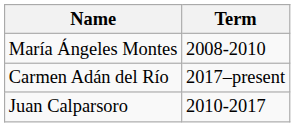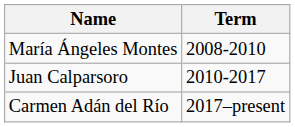 <table class="wikitable">
 <tr>
 <th>Name</th>
 <th>Term</th>
 </tr>
 <tr>
 <td>María Ángeles Montes</td>
 <td>2008-2010</td>
 </tr>
 <tr>
+<td>Juan Calparsoro</td>
+<td>2010-2017</td>
+</tr>
+<tr>
 <td>Carmen Adán del Río</td>
 <td>2017–present</td>
 </tr>
-<tr>
-<td>Juan Calparsoro</td>
-<td>2010-2017</td>
-</tr>
 </table>
